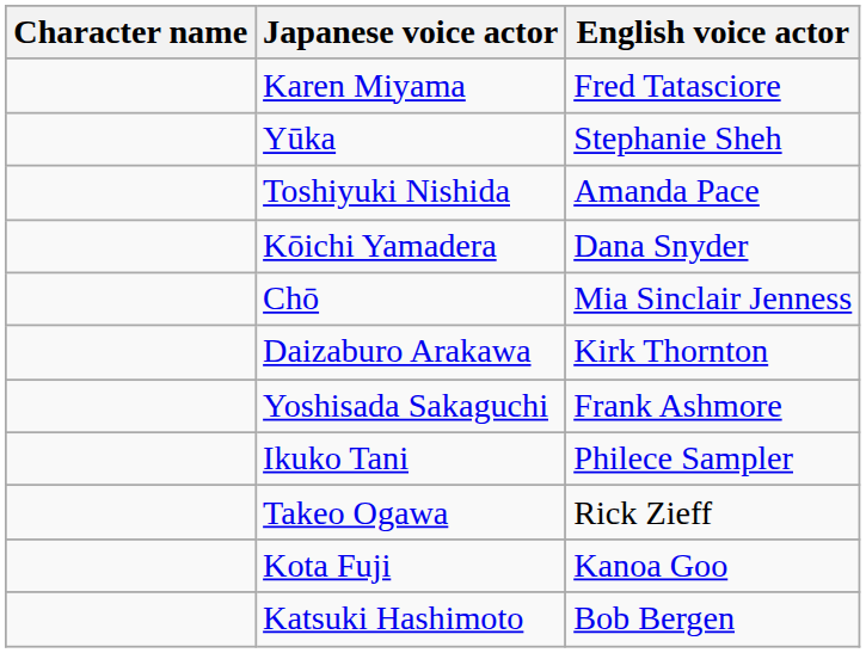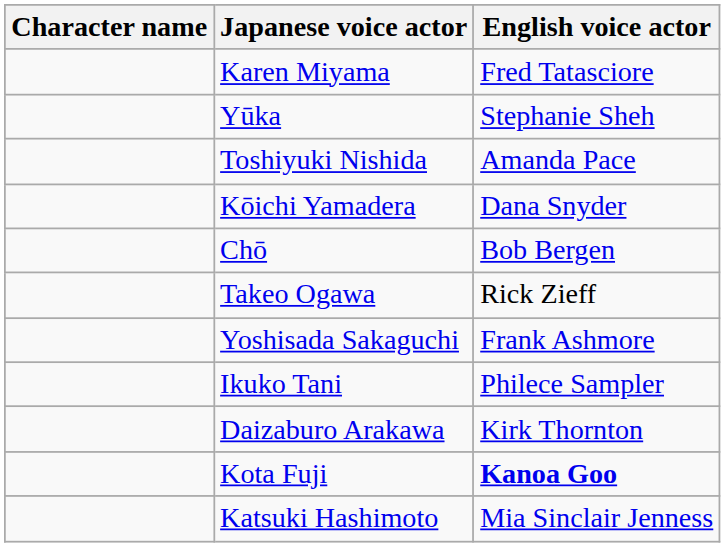 <table class="wikitable">
 <tr>
 <th>Character name</th>
 <th>Japanese voice actor</th>
 <th>English voice actor<br><small></small></th>
 </tr>
 <tr>
 <td></td>
 <td><a href='#'>Karen Miyama</a></td>
 <td><a href='#'>Fred Tatasciore</a></td>
 </tr>
 <tr>
 <td></td>
 <td><a href='#'>Yūka</a></td>
 <td><a href='#'>Stephanie Sheh</a></td>
 </tr>
 <tr>
 <td></td>
 <td><a href='#'>Toshiyuki Nishida</a></td>
 <td><a href='#'>Amanda Pace</a></td>
 </tr>
 <tr>
 <td></td>
 <td><a href='#'>Kōichi Yamadera</a></td>
 <td><a href='#'>Dana Snyder</a></td>
 </tr>
 <tr>
 <td></td>
 <td><a href='#'>Chō</a></td>
-<td><a href='#'>Mia Sinclair Jenness</a></td>
+<td><a href='#'>Bob Bergen</a></td>
 </tr>
 <tr>
 <td></td>
-<td><a href='#'>Daizaburo Arakawa</a></td>
-<td><a href='#'>Kirk Thornton</a></td>
+<td><a href='#'>Takeo Ogawa</a></td>
+<td>Rick Zieff</td>
 </tr>
 <tr>
 <td></td>
 <td><a href='#'>Yoshisada Sakaguchi</a></td>
 <td><a href='#'>Frank Ashmore</a></td>
 </tr>
 <tr>
 <td></td>
 <td><a href='#'>Ikuko Tani</a></td>
 <td><a href='#'>Philece Sampler</a></td>
 </tr>
 <tr>
 <td></td>
-<td><a href='#'>Takeo Ogawa</a></td>
-<td>Rick Zieff</td>
+<td><a href='#'>Daizaburo Arakawa</a></td>
+<td><a href='#'>Kirk Thornton</a></td>
 </tr>
 <tr>
 <td></td>
 <td><a href='#'>Kota Fuji</a></td>
-<td><a href='#'>Kanoa Goo</a></td>
+<td><strong><a href='#'>Kanoa Goo</a></strong></td>
 </tr>
 <tr>
 <td></td>
 <td><a href='#'>Katsuki Hashimoto</a></td>
-<td><a href='#'>Bob Bergen</a></td>
+<td><a href='#'>Mia Sinclair Jenness</a></td>
 </tr>
 </table>
